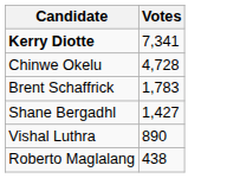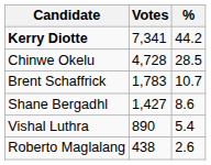 <table class="wikitable">
 <tr>
 <th>Candidate</th>
 <th>Votes</th>
+<th>%</th>
 </tr>
 <tr>
 <td><strong>Kerry Diotte</strong></td>
 <td>7,341</td>
+<td>44.2</td>
 </tr>
 <tr>
 <td>Chinwe Okelu</td>
 <td>4,728</td>
+<td>28.5</td>
 </tr>
 <tr>
 <td>Brent Schaffrick</td>
 <td>1,783</td>
+<td>10.7</td>
 </tr>
 <tr>
 <td>Shane Bergadhl</td>
 <td>1,427</td>
+<td>8.6</td>
 </tr>
 <tr>
 <td>Vishal Luthra</td>
 <td>890</td>
+<td>5.4</td>
 </tr>
 <tr>
 <td>Roberto Maglalang</td>
 <td>438</td>
+<td>2.6</td>
 </tr>
 </table>
